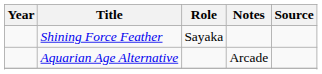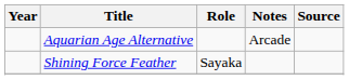 <table class="wikitable sortable plainrowheaders">
 <tr>
 <th>Year</th>
 <th>Title</th>
 <th>Role</th>
 <th class="unsortable">Notes</th>
 <th class="unsortable">Source</th>
 </tr>
 <tr>
 <td></td>
-<td><em><a href='#'>Shining Force Feather</a></em></td>
-<td>Sayaka</td>
+<td><em><a href='#'>Aquarian Age Alternative</a></em></td>
 <td></td>
+<td>Arcade</td>
 <td></td>
 </tr>
 <tr>
 <td></td>
-<td><em><a href='#'>Aquarian Age Alternative</a></em></td>
+<td><em><a href='#'>Shining Force Feather</a></em></td>
+<td>Sayaka</td>
 <td></td>
-<td>Arcade</td>
 <td></td>
 </tr>
 <tr>
 </tr>
 <tr>
 </tr>
 </table>
